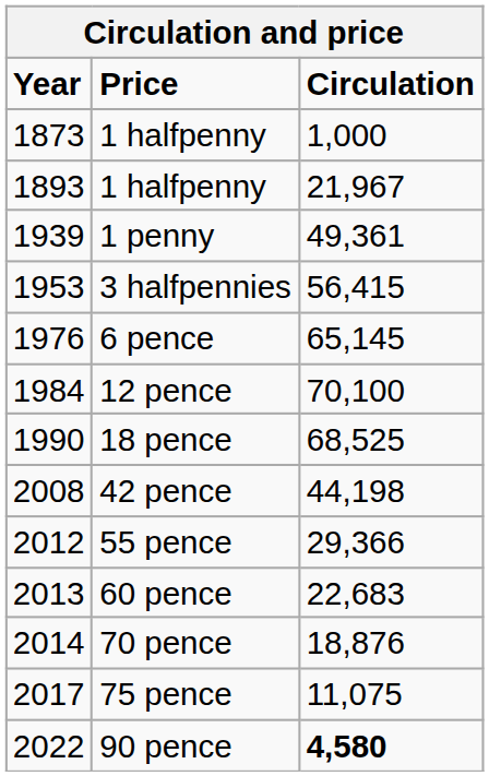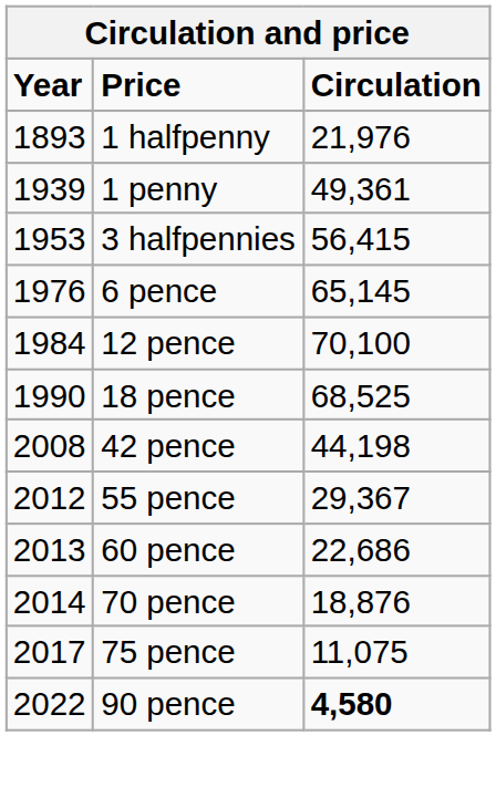 <table class="wikitable" style="float: right; margin-left: 2em; font-size: 90%;" cellspacing="3">
 <tr>
 <th colspan=3><strong>Circulation and price</strong></th>
 </tr>
 <tr>
 <td><strong>Year</strong></td>
 <td><strong>Price</strong></td>
 <td><strong>Circulation</strong></td>
 </tr>
 <tr>
-<td>1873</td>
-<td>1 halfpenny</td>
-<td>1,000</td>
-</tr>
-<tr>
 <td>1893</td>
 <td>1 halfpenny</td>
-<td>21,967</td>
+<td>21,976</td>
 </tr>
 <tr>
 <td>1939</td>
 <td>1 penny</td>
 <td>49,361</td>
 </tr>
 <tr>
 <td>1953</td>
 <td>3 halfpennies</td>
 <td>56,415</td>
 </tr>
 <tr>
 <td>1976</td>
 <td>6 pence</td>
 <td>65,145</td>
 </tr>
 <tr>
 <td>1984</td>
 <td>12 pence</td>
 <td>70,100</td>
 </tr>
 <tr>
 <td>1990</td>
 <td>18 pence</td>
 <td>68,525</td>
 </tr>
 <tr>
 <td>2008</td>
 <td>42 pence</td>
 <td>44,198</td>
 </tr>
 <tr>
 <td>2012</td>
 <td>55 pence</td>
-<td>29,366</td>
+<td>29,367</td>
 </tr>
 <tr>
 <td>2013</td>
 <td>60 pence</td>
-<td>22,683</td>
+<td>22,686</td>
 </tr>
 <tr>
 <td>2014</td>
 <td>70 pence</td>
 <td>18,876</td>
 </tr>
 <tr>
 <td>2017</td>
 <td>75 pence</td>
 <td>11,075</td>
 </tr>
 <tr>
 <td>2022</td>
 <td>90 pence</td>
 <td><strong>4,580</strong></td>
 </tr>
 </table>
